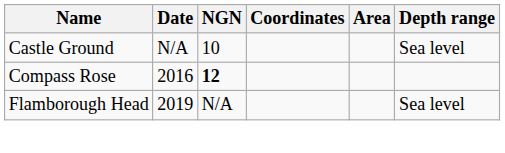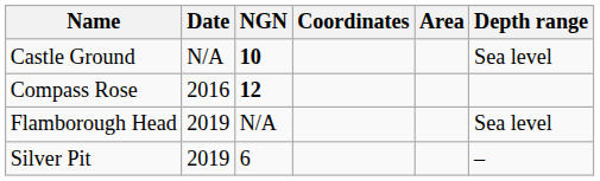 <table class="wikitable">
 <tr>
 <th>Name</th>
 <th>Date</th>
 <th>NGN</th>
 <th>Coordinates</th>
 <th>Area</th>
 <th>Depth range</th>
 </tr>
 <tr>
 <td>Castle Ground</td>
 <td>N/A</td>
-<td>10</td>
+<td><strong>10</strong></td>
 <td></td>
 <td></td>
 <td>Sea level</td>
 </tr>
 <tr>
 <td>Compass Rose</td>
 <td>2016</td>
 <td><strong>12</strong></td>
 <td></td>
 <td></td>
 <td></td>
 </tr>
 <tr>
 <td>Flamborough Head</td>
 <td>2019</td>
 <td>N/A</td>
 <td></td>
 <td></td>
 <td>Sea level</td>
 </tr>
+<tr>
+<td>Silver Pit</td>
+<td>2019</td>
+<td>6</td>
+<td></td>
+<td></td>
+<td> – </td>
+</tr>
 </table>
